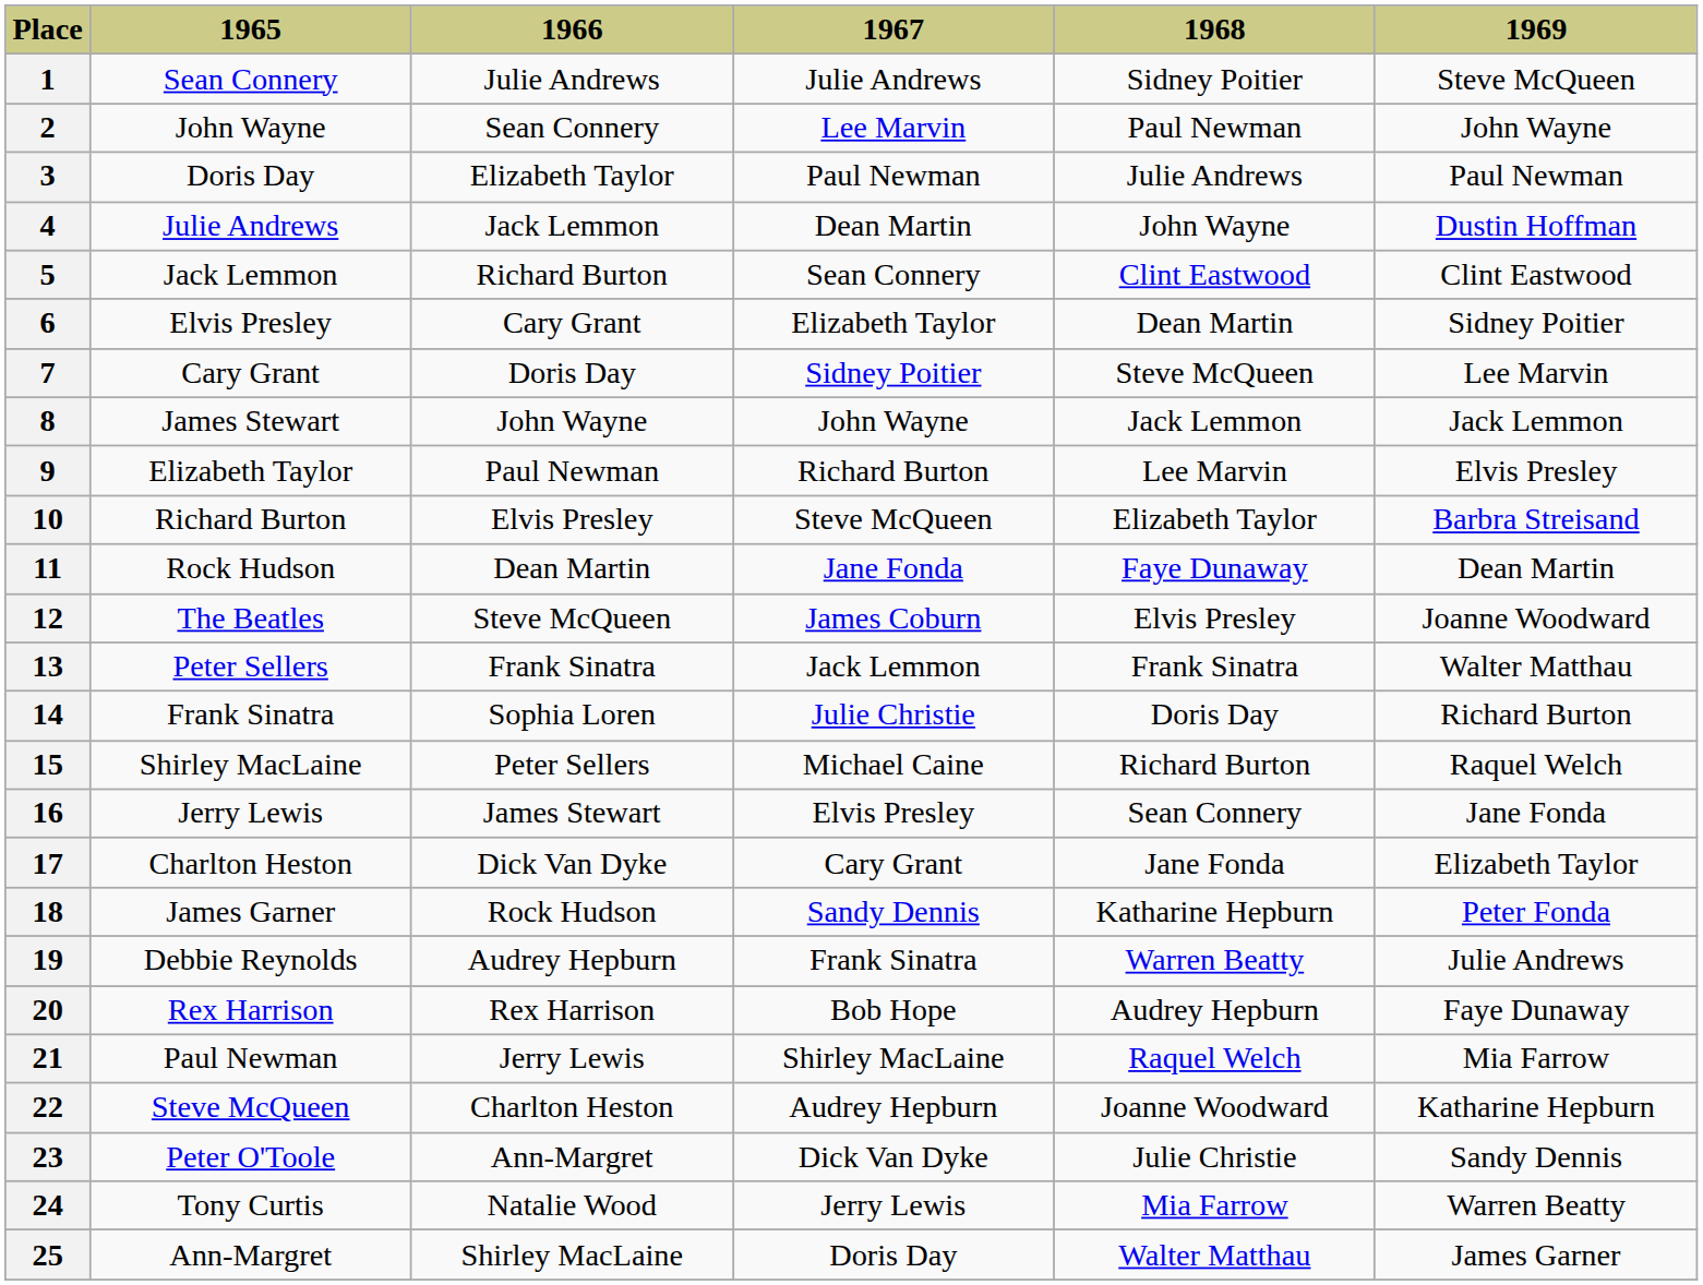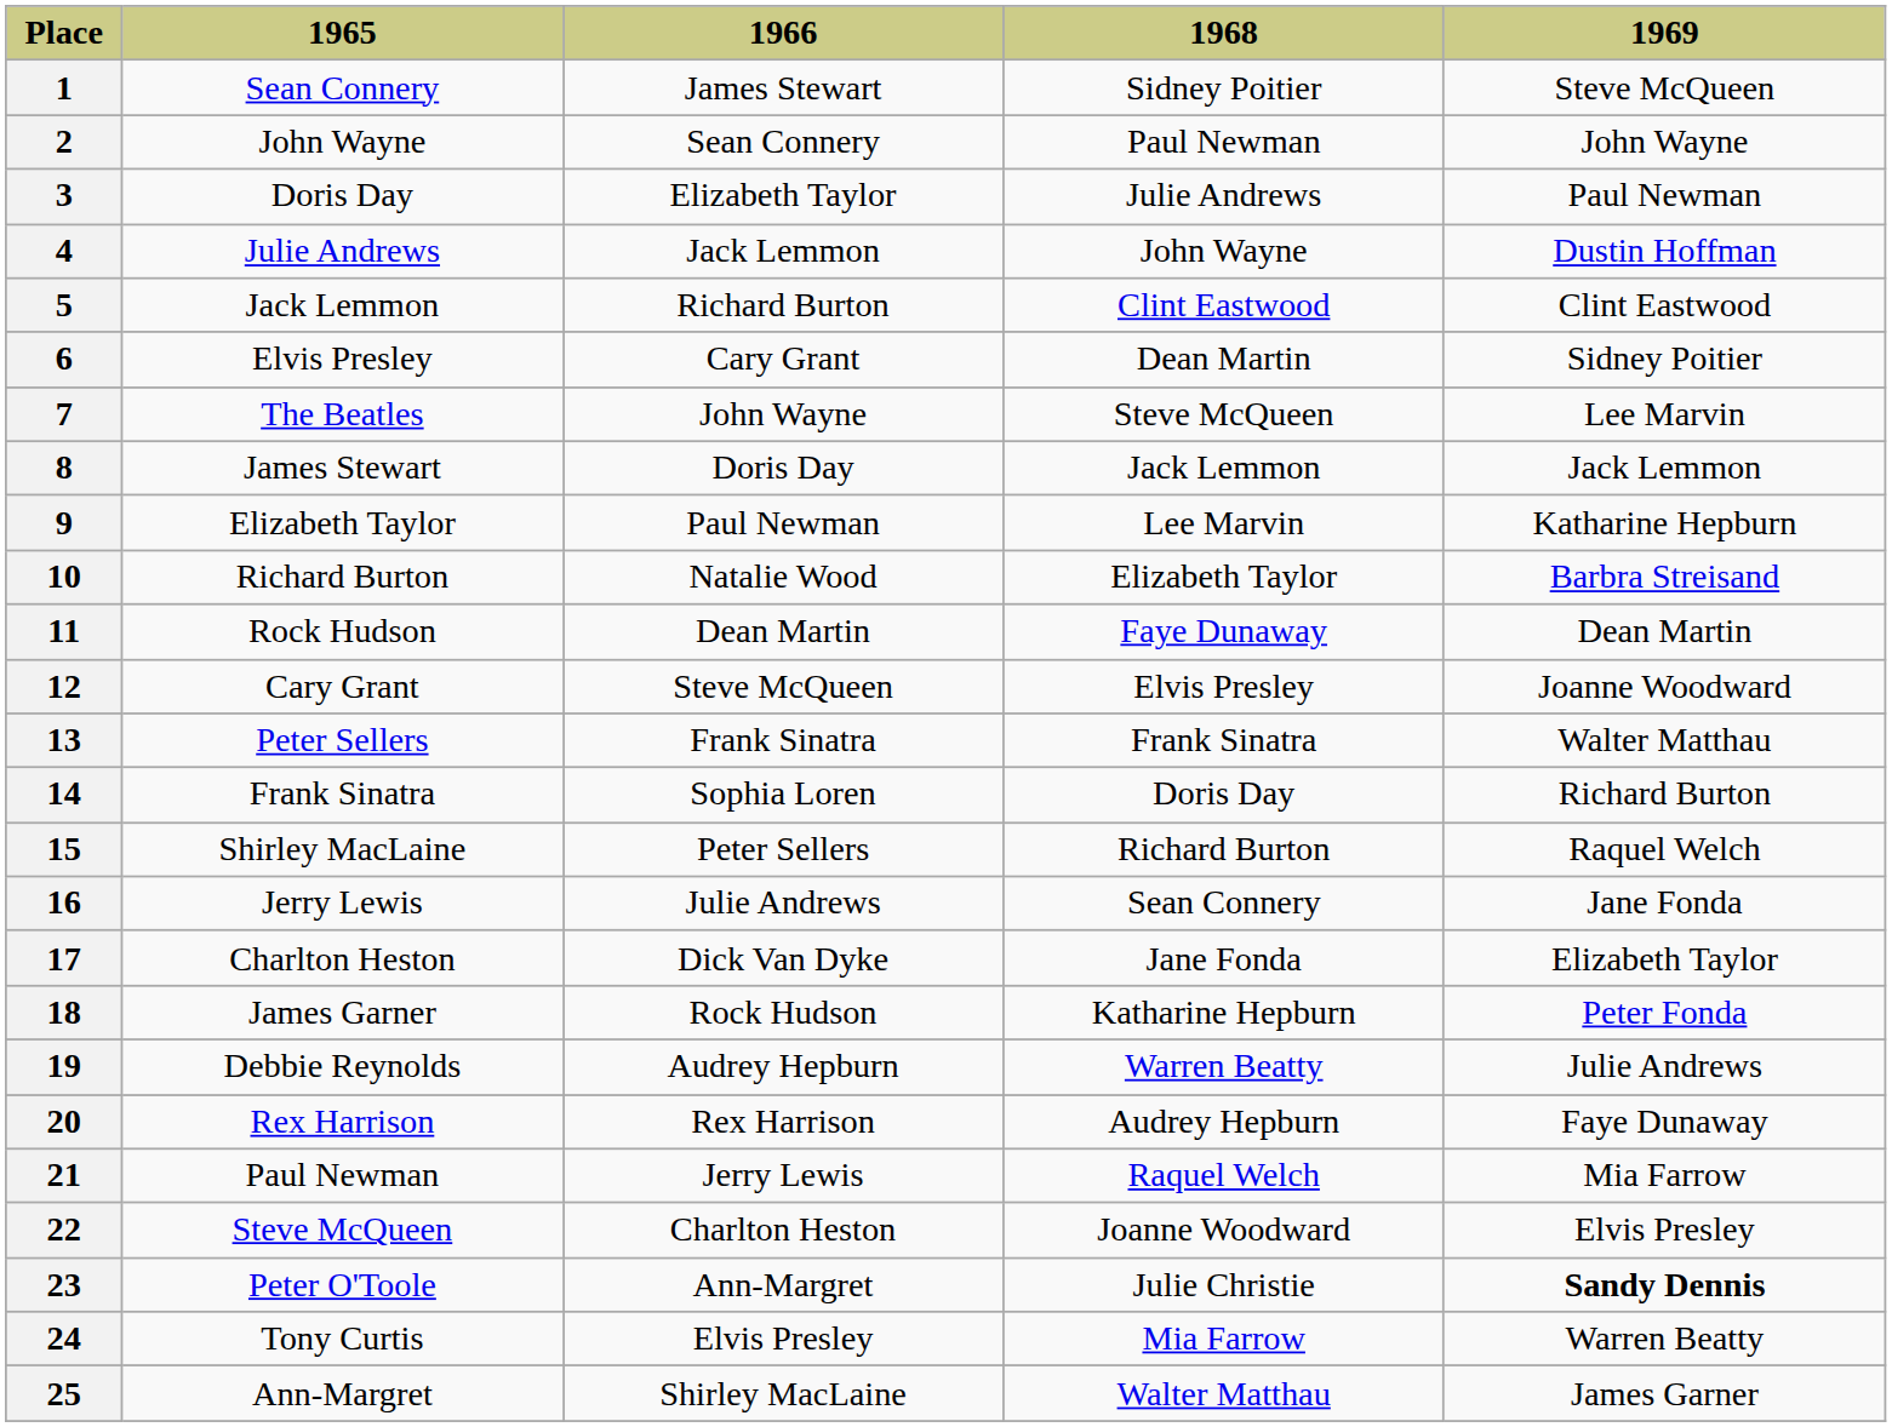 <table class="wikitable" style="text-align:center">
 <tr>
 <th scope="col" style="background:#CC8" width="5%">Place</th>
 <th scope="col" style="background:#CC8" width="19%">1965</th>
 <th scope="col" style="background:#CC8" width="19%">1966</th>
-<th scope="col" style="background:#CC8" width="19%">1967</th>
 <th scope="col" style="background:#CC8" width="19%">1968</th>
 <th scope="col" style="background:#CC8" width="19%">1969</th>
 </tr>
 <tr>
 <th scope="row">1</th>
 <td><a href='#'>Sean Connery</a></td>
-<td>Julie Andrews</td>
-<td>Julie Andrews</td>
+<td>James Stewart</td>
 <td>Sidney Poitier</td>
 <td>Steve McQueen</td>
 </tr>
 <tr>
 <th scope="row">2</th>
 <td>John Wayne</td>
 <td>Sean Connery</td>
-<td><a href='#'>Lee Marvin</a></td>
 <td>Paul Newman</td>
 <td>John Wayne</td>
 </tr>
 <tr>
 <th scope="row">3</th>
 <td>Doris Day</td>
 <td>Elizabeth Taylor</td>
-<td>Paul Newman</td>
 <td>Julie Andrews</td>
 <td>Paul Newman</td>
 </tr>
 <tr>
 <th scope="row">4</th>
 <td><a href='#'>Julie Andrews</a></td>
 <td>Jack Lemmon</td>
-<td>Dean Martin</td>
 <td>John Wayne</td>
 <td><a href='#'>Dustin Hoffman</a></td>
 </tr>
 <tr>
 <th scope="row">5</th>
 <td>Jack Lemmon</td>
 <td>Richard Burton</td>
-<td>Sean Connery</td>
 <td><a href='#'>Clint Eastwood</a></td>
 <td>Clint Eastwood</td>
 </tr>
 <tr>
 <th scope="row">6</th>
 <td>Elvis Presley</td>
 <td>Cary Grant</td>
-<td>Elizabeth Taylor</td>
 <td>Dean Martin</td>
 <td>Sidney Poitier</td>
 </tr>
 <tr>
 <th scope="row">7</th>
-<td>Cary Grant</td>
-<td>Doris Day</td>
-<td><a href='#'>Sidney Poitier</a></td>
+<td><a href='#'>The Beatles</a></td>
+<td>John Wayne</td>
 <td>Steve McQueen</td>
 <td>Lee Marvin</td>
 </tr>
 <tr>
 <th scope="row">8</th>
 <td>James Stewart</td>
-<td>John Wayne</td>
-<td>John Wayne</td>
+<td>Doris Day</td>
 <td>Jack Lemmon</td>
 <td>Jack Lemmon</td>
 </tr>
 <tr>
 <th scope="row">9</th>
 <td>Elizabeth Taylor</td>
 <td>Paul Newman</td>
-<td>Richard Burton</td>
 <td>Lee Marvin</td>
-<td>Elvis Presley</td>
+<td>Katharine Hepburn</td>
 </tr>
 <tr>
 <th scope="row">10</th>
 <td>Richard Burton</td>
-<td>Elvis Presley</td>
-<td>Steve McQueen</td>
+<td>Natalie Wood</td>
 <td>Elizabeth Taylor</td>
 <td><a href='#'>Barbra Streisand</a></td>
 </tr>
 <tr>
 <th scope="row">11</th>
 <td>Rock Hudson</td>
 <td>Dean Martin</td>
-<td><a href='#'>Jane Fonda</a></td>
 <td><a href='#'>Faye Dunaway</a></td>
 <td>Dean Martin</td>
 </tr>
 <tr>
 <th scope="row">12</th>
-<td><a href='#'>The Beatles</a></td>
+<td>Cary Grant</td>
 <td>Steve McQueen</td>
-<td><a href='#'>James Coburn</a></td>
 <td>Elvis Presley</td>
 <td>Joanne Woodward</td>
 </tr>
 <tr>
 <th scope="row">13</th>
 <td><a href='#'>Peter Sellers</a></td>
 <td>Frank Sinatra</td>
-<td>Jack Lemmon</td>
 <td>Frank Sinatra</td>
 <td>Walter Matthau</td>
 </tr>
 <tr>
 <th scope="row">14</th>
 <td>Frank Sinatra</td>
 <td>Sophia Loren</td>
-<td><a href='#'>Julie Christie</a></td>
 <td>Doris Day</td>
 <td>Richard Burton</td>
 </tr>
 <tr>
 <th scope="row">15</th>
 <td>Shirley MacLaine</td>
 <td>Peter Sellers</td>
-<td>Michael Caine</td>
 <td>Richard Burton</td>
 <td>Raquel Welch</td>
 </tr>
 <tr>
 <th scope="row">16</th>
 <td>Jerry Lewis</td>
-<td>James Stewart</td>
-<td>Elvis Presley</td>
+<td>Julie Andrews</td>
 <td>Sean Connery</td>
 <td>Jane Fonda</td>
 </tr>
 <tr>
 <th scope="row">17</th>
 <td>Charlton Heston</td>
 <td>Dick Van Dyke</td>
-<td>Cary Grant</td>
 <td>Jane Fonda</td>
 <td>Elizabeth Taylor</td>
 </tr>
 <tr>
 <th scope="row">18</th>
 <td>James Garner</td>
 <td>Rock Hudson</td>
-<td><a href='#'>Sandy Dennis</a></td>
 <td>Katharine Hepburn</td>
 <td><a href='#'>Peter Fonda</a></td>
 </tr>
 <tr>
 <th scope="row">19</th>
 <td>Debbie Reynolds</td>
 <td>Audrey Hepburn</td>
-<td>Frank Sinatra</td>
 <td><a href='#'>Warren Beatty</a></td>
 <td>Julie Andrews</td>
 </tr>
 <tr>
 <th scope="row">20</th>
 <td><a href='#'>Rex Harrison</a></td>
 <td>Rex Harrison</td>
-<td>Bob Hope</td>
 <td>Audrey Hepburn</td>
 <td>Faye Dunaway</td>
 </tr>
 <tr>
 <th scope="row">21</th>
 <td>Paul Newman</td>
 <td>Jerry Lewis</td>
-<td>Shirley MacLaine</td>
 <td><a href='#'>Raquel Welch</a></td>
 <td>Mia Farrow</td>
 </tr>
 <tr>
 <th scope="row">22</th>
 <td><a href='#'>Steve McQueen</a></td>
 <td>Charlton Heston</td>
-<td>Audrey Hepburn</td>
 <td>Joanne Woodward</td>
-<td>Katharine Hepburn</td>
+<td>Elvis Presley</td>
 </tr>
 <tr>
 <th scope="row">23</th>
 <td><a href='#'>Peter O'Toole</a></td>
 <td>Ann-Margret</td>
-<td>Dick Van Dyke</td>
 <td>Julie Christie</td>
-<td>Sandy Dennis</td>
+<td><strong>Sandy Dennis</strong></td>
 </tr>
 <tr>
 <th scope="row">24</th>
 <td>Tony Curtis</td>
-<td>Natalie Wood</td>
-<td>Jerry Lewis</td>
+<td>Elvis Presley</td>
 <td><a href='#'>Mia Farrow</a></td>
 <td>Warren Beatty</td>
 </tr>
 <tr>
 <th scope="row">25</th>
 <td>Ann-Margret</td>
 <td>Shirley MacLaine</td>
-<td>Doris Day</td>
 <td><a href='#'>Walter Matthau</a></td>
 <td>James Garner</td>
 </tr>
 </table>
